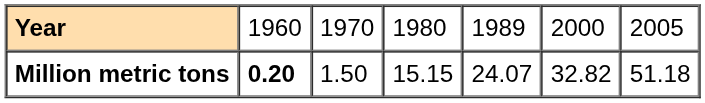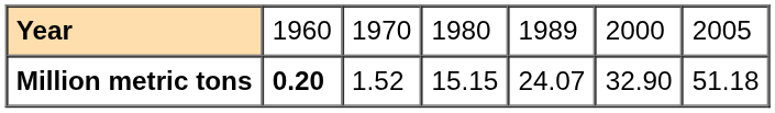 <table border="1" cellpadding="5" cellspacing="0" style="margin:auto;">
 <tr>
 <td style="background:#ffdead;"><strong>Year</strong></td>
 <td>1960</td>
 <td>1970</td>
 <td>1980</td>
 <td>1989</td>
 <td>2000</td>
 <td>2005</td>
 </tr>
 <tr>
 <td><strong>Million metric tons</strong></td>
 <td><strong>0.20</strong></td>
-<td>1.50</td>
+<td>1.52</td>
 <td>15.15</td>
 <td>24.07</td>
-<td>32.82</td>
+<td>32.90</td>
 <td>51.18</td>
 </tr>
 </table>
